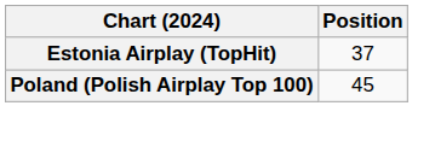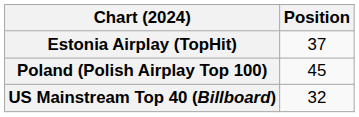 <table class="wikitable sortable plainrowheaders" style="text-align:center">
 <tr>
 <th scope="col">Chart (2024)</th>
 <th scope="col">Position</th>
 </tr>
 <tr>
 <th scope="row">Estonia Airplay (TopHit)</th>
 <td>37</td>
 </tr>
 <tr>
 <th scope="row">Poland (Polish Airplay Top 100)</th>
 <td>45</td>
 </tr>
+<tr>
+<th scope="row">US Mainstream Top 40 (<em>Billboard</em>)</th>
+<td>32</td>
+</tr>
 </table>
